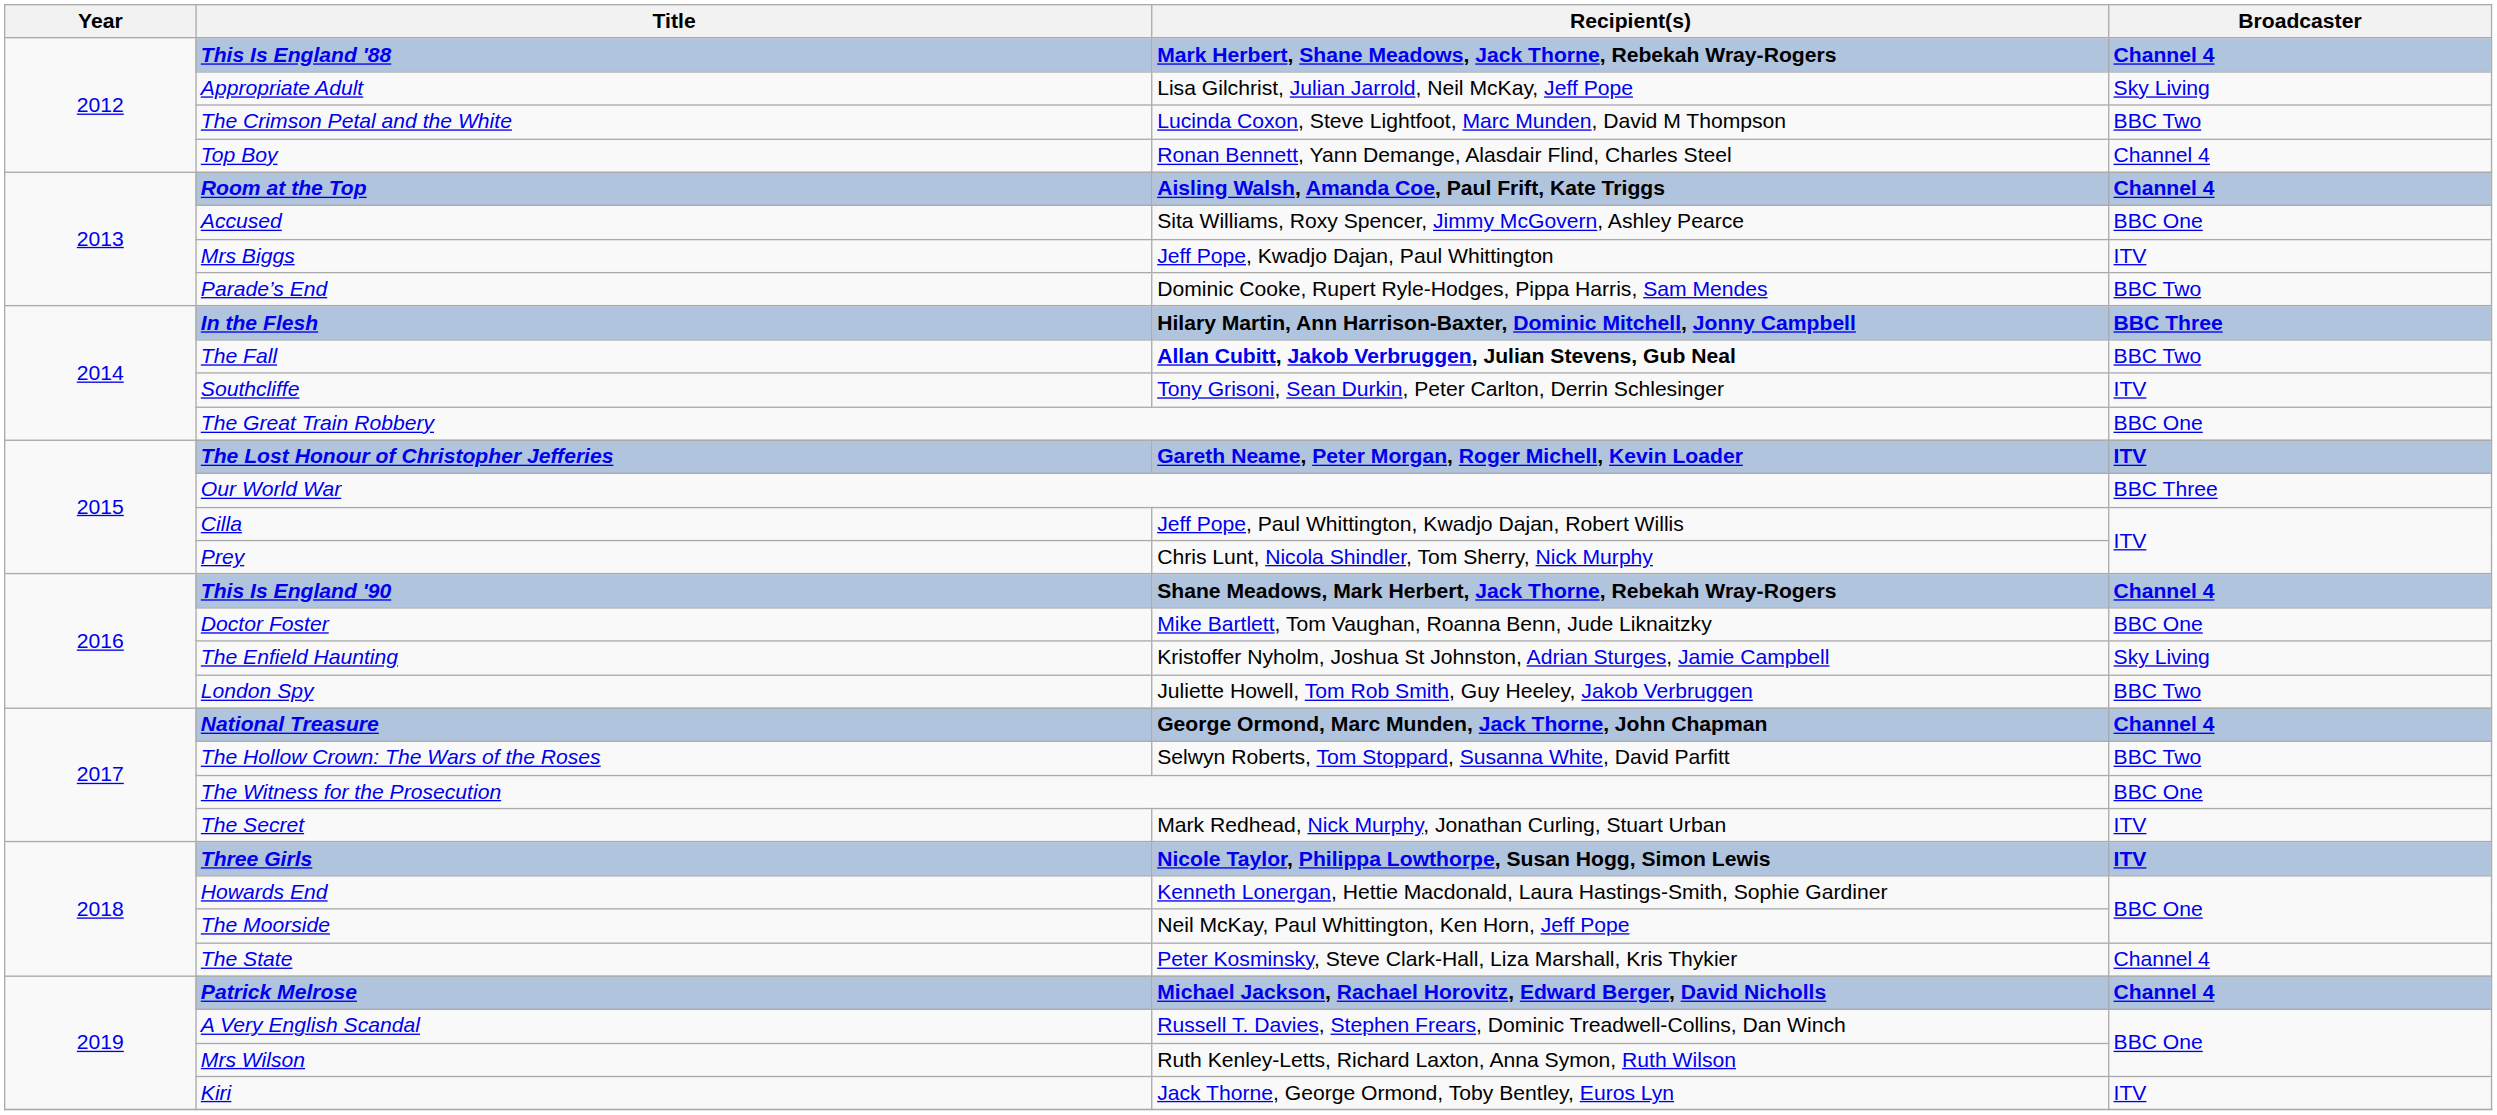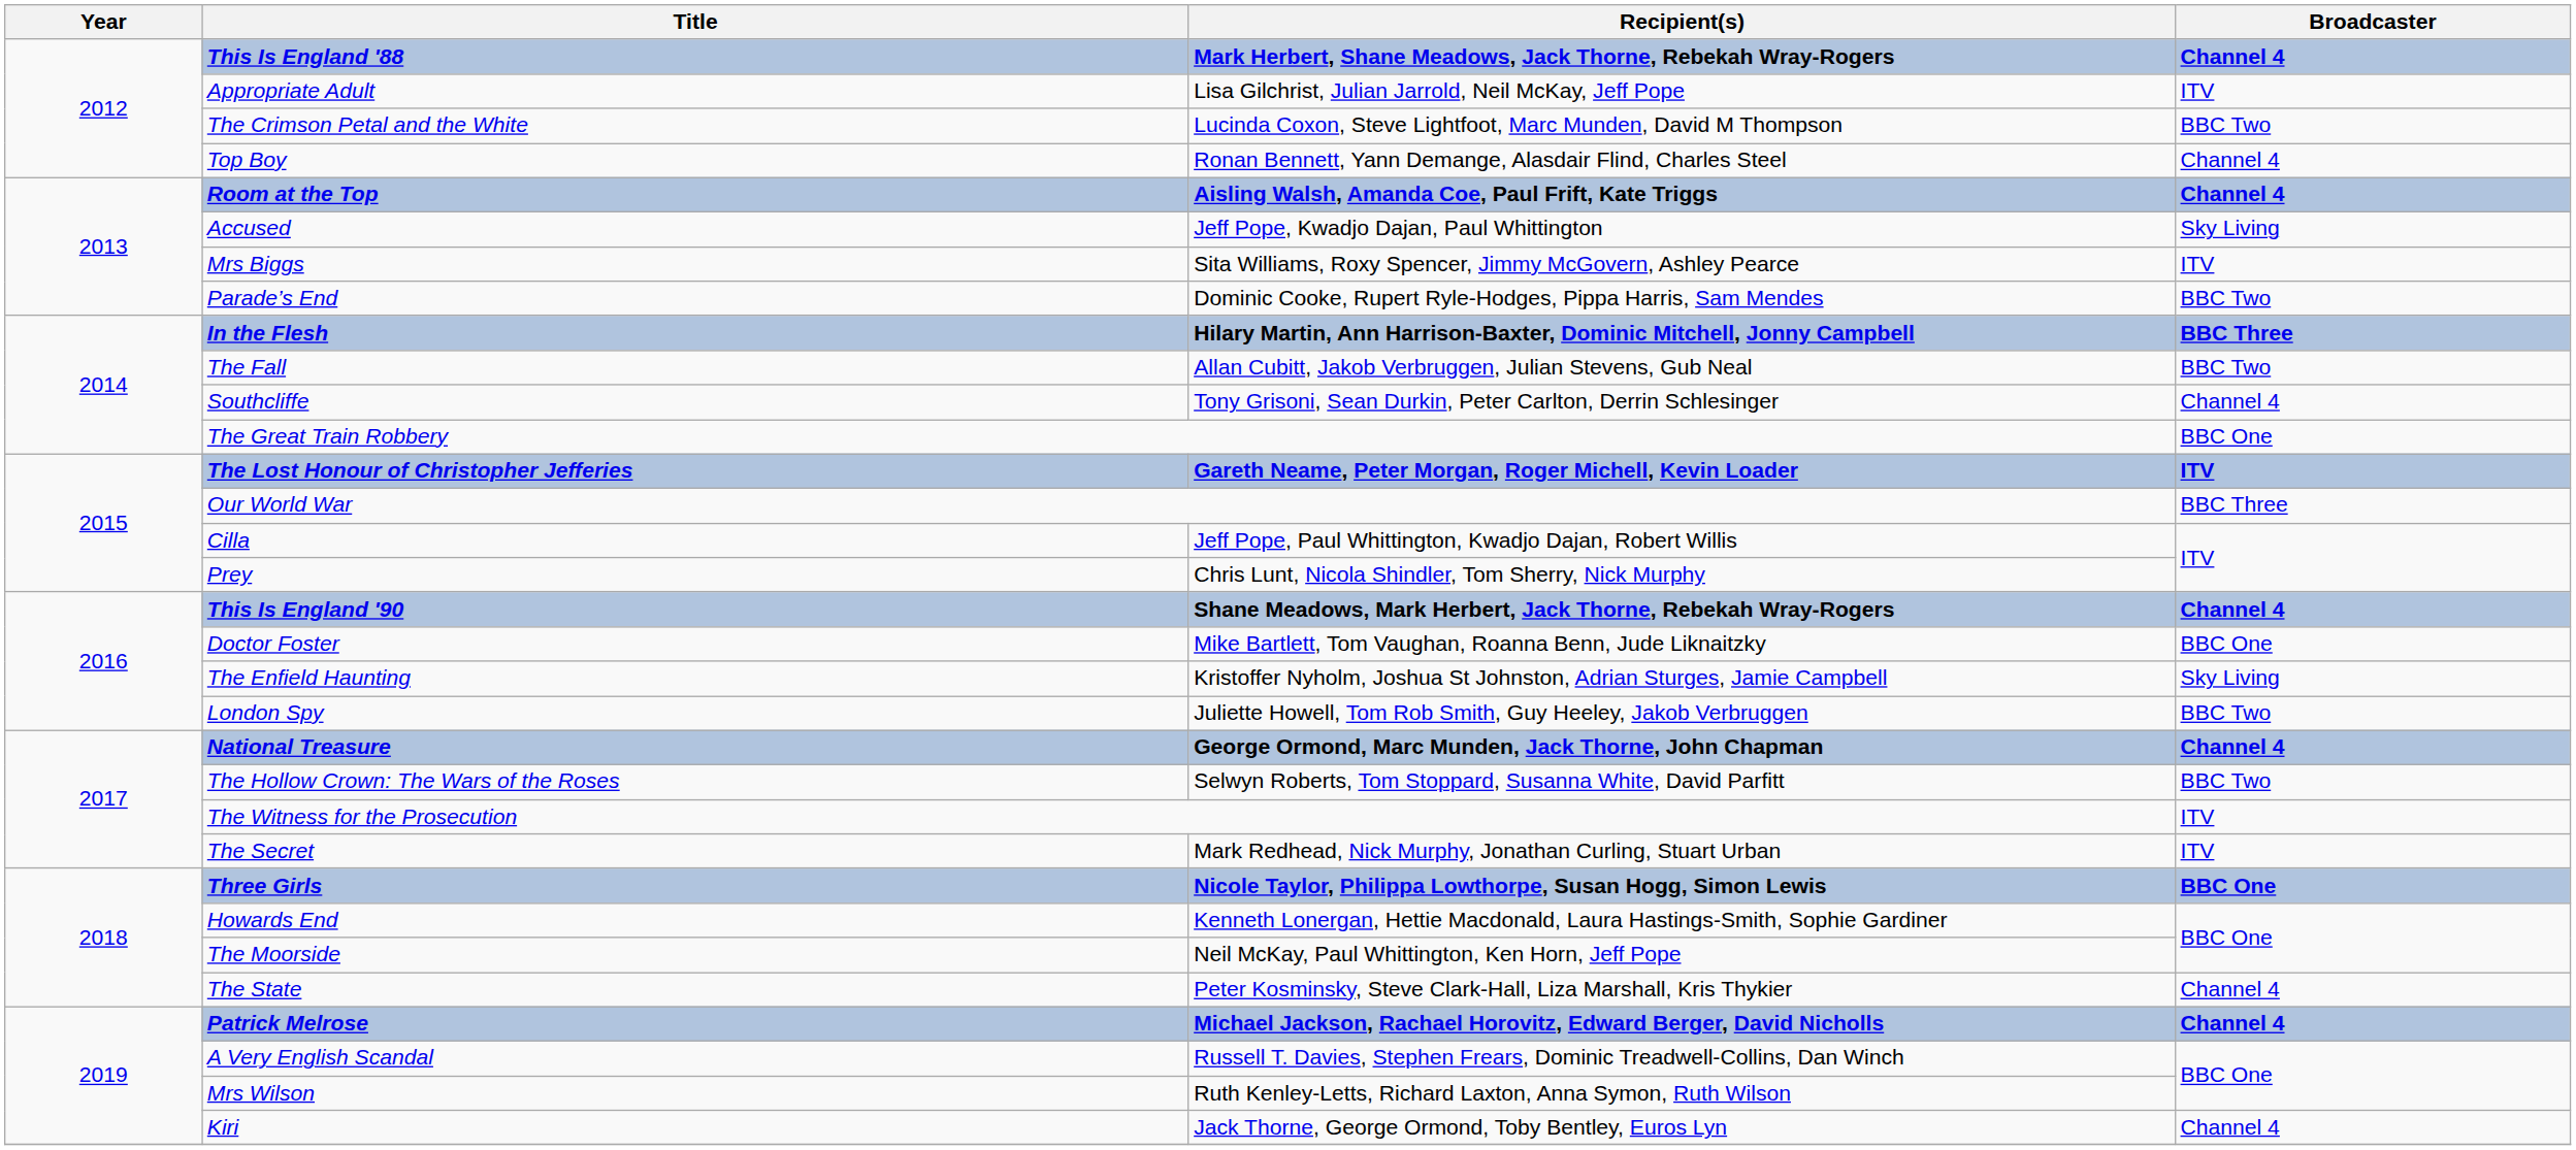 <table class="wikitable" width="95%">
 <tr>
 <th width=5%>Year</th>
 <th width=25%>Title</th>
 <th width=25%><strong>Recipient(s)</strong></th>
 <th width=10%>Broadcaster</th>
 </tr>
 <tr>
 <td rowspan="4" style="text-align:center;"><a href='#'>2012</a></td>
 <td style="background:#B0C4DE;"><strong><em><a href='#'>This Is England '88</a></em></strong></td>
 <td style="background:#B0C4DE;"><strong><a href='#'>Mark Herbert</a>, <a href='#'>Shane Meadows</a>, <a href='#'>Jack Thorne</a>, Rebekah Wray-Rogers</strong></td>
 <td style="background:#B0C4DE;"><strong><a href='#'>Channel 4</a></strong></td>
 </tr>
 <tr>
 <td><em><a href='#'>Appropriate Adult</a></em></td>
 <td>Lisa Gilchrist, <a href='#'>Julian Jarrold</a>, Neil McKay, <a href='#'>Jeff Pope</a></td>
-<td><a href='#'>Sky Living</a></td>
+<td><a href='#'>ITV</a></td>
 </tr>
 <tr>
 <td><em><a href='#'>The Crimson Petal and the White</a></em></td>
 <td><a href='#'>Lucinda Coxon</a>, Steve Lightfoot, <a href='#'>Marc Munden</a>, David M Thompson</td>
 <td><a href='#'>BBC Two</a></td>
 </tr>
 <tr>
 <td><em><a href='#'>Top Boy</a></em></td>
 <td><a href='#'>Ronan Bennett</a>, Yann Demange, Alasdair Flind, Charles Steel</td>
 <td><a href='#'>Channel 4</a></td>
 </tr>
 <tr>
 <td rowspan="4" style="text-align:center;"><a href='#'>2013</a></td>
 <td style="background:#B0C4DE;"><strong><em><a href='#'>Room at the Top</a></em></strong></td>
 <td style="background:#B0C4DE;"><strong><a href='#'>Aisling Walsh</a>, <a href='#'>Amanda Coe</a>, Paul Frift, Kate Triggs</strong></td>
 <td style="background:#B0C4DE;"><strong><a href='#'>Channel 4</a></strong></td>
 </tr>
 <tr>
 <td><em><a href='#'>Accused</a></em></td>
-<td>Sita Williams, Roxy Spencer, <a href='#'>Jimmy McGovern</a>, Ashley Pearce</td>
-<td><a href='#'>BBC One</a></td>
+<td><a href='#'>Jeff Pope</a>, Kwadjo Dajan, Paul Whittington</td>
+<td><a href='#'>Sky Living</a></td>
 </tr>
 <tr>
 <td><em><a href='#'>Mrs Biggs</a></em></td>
-<td><a href='#'>Jeff Pope</a>, Kwadjo Dajan, Paul Whittington</td>
+<td>Sita Williams, Roxy Spencer, <a href='#'>Jimmy McGovern</a>, Ashley Pearce</td>
 <td><a href='#'>ITV</a></td>
 </tr>
 <tr>
 <td><em><a href='#'>Parade’s End</a></em></td>
 <td>Dominic Cooke, Rupert Ryle-Hodges, Pippa Harris, <a href='#'>Sam Mendes</a></td>
 <td><a href='#'>BBC Two</a></td>
 </tr>
 <tr>
 <td rowspan="4" style="text-align:center;"><a href='#'>2014</a></td>
 <td style="background:#B0C4DE;"><strong><em><a href='#'>In the Flesh</a></em></strong></td>
 <td style="background:#B0C4DE;"><strong>Hilary Martin, Ann Harrison-Baxter, <a href='#'>Dominic Mitchell</a>, <a href='#'>Jonny Campbell</a></strong></td>
 <td style="background:#B0C4DE;"><strong><a href='#'>BBC Three</a></strong></td>
 </tr>
 <tr>
 <td><em><a href='#'>The Fall</a></em></td>
-<td><strong><a href='#'>Allan Cubitt</a>, <a href='#'>Jakob Verbruggen</a>, Julian Stevens, Gub Neal</strong></td>
+<td><a href='#'>Allan Cubitt</a>, <a href='#'>Jakob Verbruggen</a>, Julian Stevens, Gub Neal</td>
 <td><a href='#'>BBC Two</a></td>
 </tr>
 <tr>
 <td><em><a href='#'>Southcliffe</a></em></td>
 <td><a href='#'>Tony Grisoni</a>, <a href='#'>Sean Durkin</a>, Peter Carlton, Derrin Schlesinger</td>
-<td><a href='#'>ITV</a></td>
+<td><a href='#'>Channel 4</a></td>
 </tr>
 <tr>
 <td colspan="2"><em><a href='#'>The Great Train Robbery</a></em></td>
 <td><a href='#'>BBC One</a></td>
 </tr>
 <tr>
 <td rowspan="4" style="text-align:center;"><a href='#'>2015</a></td>
 <td style="background:#B0C4DE;"><strong><em><a href='#'>The Lost Honour of Christopher Jefferies</a></em></strong></td>
 <td style="background:#B0C4DE;"><strong><a href='#'>Gareth Neame</a>, <a href='#'>Peter Morgan</a>, <a href='#'>Roger Michell</a>, <a href='#'>Kevin Loader</a></strong></td>
 <td style="background:#B0C4DE;"><strong><a href='#'>ITV</a></strong></td>
 </tr>
 <tr>
 <td colspan="2"><em><a href='#'>Our World War</a></em></td>
 <td><a href='#'>BBC Three</a></td>
 </tr>
 <tr>
 <td><em><a href='#'>Cilla</a></em></td>
 <td><a href='#'>Jeff Pope</a>, Paul Whittington, Kwadjo Dajan, Robert Willis</td>
 <td rowspan="2"><a href='#'>ITV</a></td>
 </tr>
 <tr>
 <td><em><a href='#'>Prey</a></em></td>
 <td>Chris Lunt, <a href='#'>Nicola Shindler</a>, Tom Sherry, <a href='#'>Nick Murphy</a></td>
 </tr>
 <tr>
 <td rowspan="4" style="text-align:center;"><a href='#'>2016</a></td>
 <td style="background:#B0C4DE;"><strong><em><a href='#'>This Is England '90</a></em></strong></td>
 <td style="background:#B0C4DE;"><strong>Shane Meadows, Mark Herbert, <a href='#'>Jack Thorne</a>, Rebekah Wray-Rogers</strong></td>
 <td style="background:#B0C4DE;"><strong><a href='#'>Channel 4</a></strong></td>
 </tr>
 <tr>
 <td><em><a href='#'>Doctor Foster</a></em></td>
 <td><a href='#'>Mike Bartlett</a>, Tom Vaughan, Roanna Benn, Jude Liknaitzky</td>
 <td><a href='#'>BBC One</a></td>
 </tr>
 <tr>
 <td><em><a href='#'>The Enfield Haunting</a></em></td>
 <td>Kristoffer Nyholm, Joshua St Johnston, <a href='#'>Adrian Sturges</a>, <a href='#'>Jamie Campbell</a></td>
 <td><a href='#'>Sky Living</a></td>
 </tr>
 <tr>
 <td><em><a href='#'>London Spy</a></em></td>
 <td>Juliette Howell, <a href='#'>Tom Rob Smith</a>, Guy Heeley, <a href='#'>Jakob Verbruggen</a></td>
 <td><a href='#'>BBC Two</a></td>
 </tr>
 <tr>
 <td rowspan="4" style="text-align:center;"><a href='#'>2017</a></td>
 <td style="background:#B0C4DE;"><strong><em><a href='#'>National Treasure</a></em></strong></td>
 <td style="background:#B0C4DE;"><strong>George Ormond, Marc Munden, <a href='#'>Jack Thorne</a>, John Chapman</strong></td>
 <td style="background:#B0C4DE;"><strong><a href='#'>Channel 4</a></strong></td>
 </tr>
 <tr>
 <td><em><a href='#'>The Hollow Crown: The Wars of the Roses</a></em></td>
 <td>Selwyn Roberts, <a href='#'>Tom Stoppard</a>, <a href='#'>Susanna White</a>, David Parfitt</td>
 <td><a href='#'>BBC Two</a></td>
 </tr>
 <tr>
 <td colspan="2"><em><a href='#'>The Witness for the Prosecution</a></em></td>
-<td><a href='#'>BBC One</a></td>
+<td><a href='#'>ITV</a></td>
 </tr>
 <tr>
 <td><em><a href='#'>The Secret</a></em></td>
 <td>Mark Redhead, <a href='#'>Nick Murphy</a>, Jonathan Curling, Stuart Urban</td>
 <td><a href='#'>ITV</a></td>
 </tr>
 <tr>
 <td rowspan="4" style="text-align:center;"><a href='#'>2018</a></td>
 <td style="background:#B0C4DE;"><strong><em><a href='#'>Three Girls</a></em></strong></td>
 <td style="background:#B0C4DE;"><strong><a href='#'>Nicole Taylor</a>, <a href='#'>Philippa Lowthorpe</a>, Susan Hogg, Simon Lewis</strong></td>
-<td style="background:#B0C4DE;"><strong><a href='#'>ITV</a></strong></td>
+<td style="background:#B0C4DE;"><strong><a href='#'>BBC One</a></strong></td>
 </tr>
 <tr>
 <td><em><a href='#'>Howards End</a></em></td>
 <td><a href='#'>Kenneth Lonergan</a>, Hettie Macdonald, Laura Hastings-Smith, Sophie Gardiner</td>
 <td rowspan="2"><a href='#'>BBC One</a></td>
 </tr>
 <tr>
 <td><em><a href='#'>The Moorside</a></em></td>
 <td>Neil McKay, Paul Whittington, Ken Horn, <a href='#'>Jeff Pope</a></td>
 </tr>
 <tr>
 <td><em><a href='#'>The State</a></em></td>
 <td><a href='#'>Peter Kosminsky</a>, Steve Clark-Hall, Liza Marshall, Kris Thykier</td>
 <td><a href='#'>Channel 4</a></td>
 </tr>
 <tr>
 <td rowspan="4" style="text-align:center;"><a href='#'>2019</a><br></td>
 <td style="background:#B0C4DE;"><strong><em><a href='#'>Patrick Melrose</a></em></strong></td>
 <td style="background:#B0C4DE;"><strong><a href='#'>Michael Jackson</a>, <a href='#'>Rachael Horovitz</a>, <a href='#'>Edward Berger</a>, <a href='#'>David Nicholls</a></strong></td>
 <td style="background:#B0C4DE;"><strong><a href='#'>Channel 4</a></strong></td>
 </tr>
 <tr>
 <td><em><a href='#'>A Very English Scandal</a></em></td>
 <td><a href='#'>Russell T. Davies</a>, <a href='#'>Stephen Frears</a>, Dominic Treadwell-Collins, Dan Winch</td>
 <td rowspan="2"><a href='#'>BBC One</a></td>
 </tr>
 <tr>
 <td><em><a href='#'>Mrs Wilson</a></em></td>
 <td>Ruth Kenley-Letts, Richard Laxton, Anna Symon, <a href='#'>Ruth Wilson</a></td>
 </tr>
 <tr>
 <td><em><a href='#'>Kiri</a></em></td>
 <td><a href='#'>Jack Thorne</a>, George Ormond, Toby Bentley, <a href='#'>Euros Lyn</a></td>
-<td><a href='#'>ITV</a></td>
+<td><a href='#'>Channel 4</a></td>
 </tr>
 <tr>
 </tr>
 </table>
